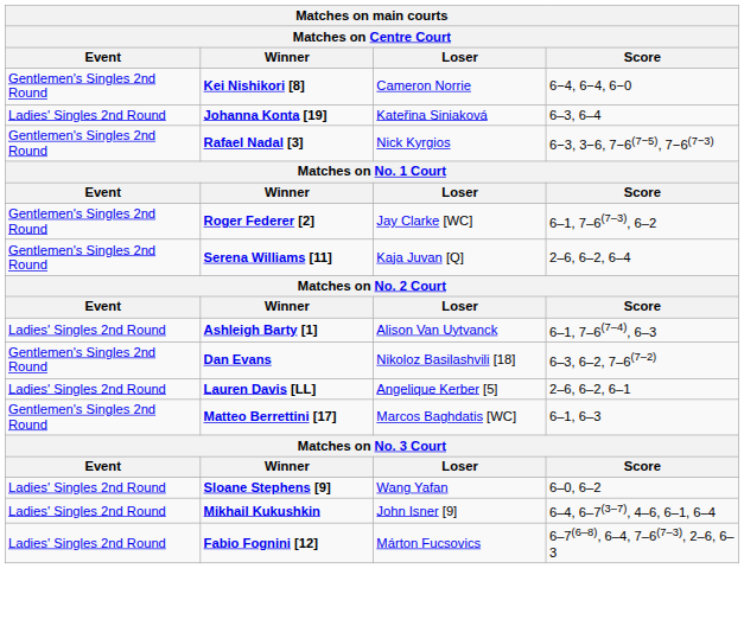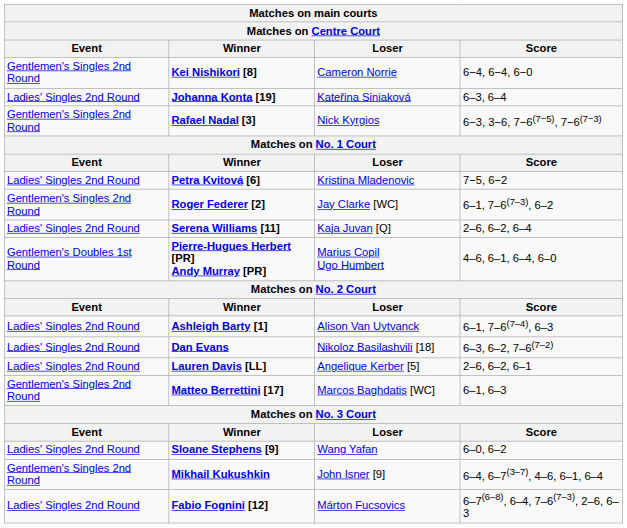 <table class="wikitable collapsible uncollapsed" style="margin:auto;">
 <tr>
 <th colspan="4" style="white-space:nowrap;">Matches on main courts</th>
 </tr>
 <tr>
 <th colspan="4">Matches on <a href='#'>Centre Court</a></th>
 </tr>
 <tr>
 <th width=250>Event</th>
 <th width=220>Winner</th>
 <th width=220>Loser</th>
 <th width=250>Score</th>
 </tr>
 <tr>
 <td><a href='#'>Gentlemen's Singles 2nd Round</a></td>
 <td> <strong><a href='#'>Kei Nishikori</a> [8]</strong></td>
 <td> <a href='#'>Cameron Norrie</a></td>
 <td>6−4, 6−4, 6−0</td>
 </tr>
 <tr>
 <td><a href='#'>Ladies' Singles 2nd Round</a></td>
 <td> <strong><a href='#'>Johanna Konta</a> [19]</strong></td>
 <td> <a href='#'>Kateřina Siniaková</a></td>
 <td>6–3, 6–4</td>
 </tr>
 <tr>
 <td><a href='#'>Gentlemen's Singles 2nd Round</a></td>
 <td> <strong><a href='#'>Rafael Nadal</a> [3]</strong></td>
 <td> <a href='#'>Nick Kyrgios</a></td>
 <td>6−3, 3−6, 7−6<sup>(7−5)</sup>, 7−6<sup>(7−3)</sup></td>
 </tr>
 <tr>
 <th colspan="4">Matches on <a href='#'>No. 1 Court</a></th>
 </tr>
 <tr>
 <th width=220>Event</th>
 <th width=220>Winner</th>
 <th width=220>Loser</th>
 <th width=250>Score</th>
 </tr>
 <tr>
+<td><a href='#'>Ladies' Singles 2nd Round</a></td>
+<td> <strong><a href='#'>Petra Kvitová</a> [6]</strong></td>
+<td> <a href='#'>Kristina Mladenovic</a></td>
+<td>7−5, 6−2</td>
+</tr>
+<tr>
 <td><a href='#'>Gentlemen's Singles 2nd Round</a></td>
 <td> <strong><a href='#'>Roger Federer</a> [2]</strong></td>
 <td> <a href='#'>Jay Clarke</a> [WC]</td>
 <td>6–1, 7–6<sup>(7–3)</sup>, 6–2</td>
 </tr>
 <tr>
-<td><a href='#'>Gentlemen's Singles 2nd Round</a></td>
+<td><a href='#'>Ladies' Singles 2nd Round</a></td>
 <td> <strong><a href='#'>Serena Williams</a> [11]</strong></td>
 <td> <a href='#'>Kaja Juvan</a> [Q]</td>
 <td>2–6, 6–2, 6–4</td>
+</tr>
+<tr>
+<td><a href='#'>Gentlemen's Doubles 1st Round</a></td>
+<td> <strong><a href='#'>Pierre-Hugues Herbert</a> [PR]</strong><br> <strong><a href='#'>Andy Murray</a> [PR]</strong></td>
+<td> <a href='#'>Marius Copil</a><br> <a href='#'>Ugo Humbert</a></td>
+<td>4–6, 6–1, 6–4, 6–0</td>
 </tr>
 <tr>
 <th colspan="4">Matches on <a href='#'>No. 2 Court</a></th>
 </tr>
 <tr>
 <th width=220>Event</th>
 <th width=220>Winner</th>
 <th width=220>Loser</th>
 <th width=250>Score</th>
 </tr>
 <tr>
 <td><a href='#'>Ladies' Singles 2nd Round</a></td>
 <td> <strong><a href='#'>Ashleigh Barty</a> [1]</strong></td>
 <td> <a href='#'>Alison Van Uytvanck</a></td>
 <td>6–1, 7–6<sup>(7–4)</sup>, 6–3</td>
 </tr>
 <tr>
-<td><a href='#'>Gentlemen's Singles 2nd Round</a></td>
+<td><a href='#'>Ladies' Singles 2nd Round</a></td>
 <td> <strong><a href='#'>Dan Evans</a></strong></td>
 <td> <a href='#'>Nikoloz Basilashvili</a> [18]</td>
 <td>6–3, 6–2, 7–6<sup>(7–2)</sup></td>
 </tr>
 <tr>
 <td><a href='#'>Ladies' Singles 2nd Round</a></td>
 <td> <strong><a href='#'>Lauren Davis</a> [LL]</strong></td>
 <td> <a href='#'>Angelique Kerber</a> [5]</td>
 <td>2–6, 6–2, 6–1</td>
 </tr>
 <tr>
 <td><a href='#'>Gentlemen's Singles 2nd Round</a></td>
 <td> <strong><a href='#'>Matteo Berrettini</a> [17]</strong></td>
 <td> <a href='#'>Marcos Baghdatis</a> [WC]</td>
 <td>6–1, 6–3</td>
 </tr>
 <tr>
 <th colspan="4">Matches on <a href='#'>No. 3 Court</a></th>
 </tr>
 <tr>
 <th width=220>Event</th>
 <th width=220>Winner</th>
 <th width=220>Loser</th>
 <th width=250>Score</th>
 </tr>
 <tr>
 <td><a href='#'>Ladies' Singles 2nd Round</a></td>
 <td> <strong><a href='#'>Sloane Stephens</a> [9]</strong></td>
 <td> <a href='#'>Wang Yafan</a></td>
 <td>6–0, 6–2</td>
 </tr>
 <tr>
-<td><a href='#'>Ladies' Singles 2nd Round</a></td>
+<td><a href='#'>Gentlemen's Singles 2nd Round</a></td>
 <td> <strong><a href='#'>Mikhail Kukushkin</a></strong></td>
 <td> <a href='#'>John Isner</a> [9]</td>
 <td>6–4, 6–7<sup>(3–7)</sup>, 4–6, 6–1, 6–4</td>
 </tr>
 <tr>
 <td><a href='#'>Ladies' Singles 2nd Round</a></td>
 <td> <strong><a href='#'>Fabio Fognini</a> [12]</strong></td>
 <td> <a href='#'>Márton Fucsovics</a></td>
 <td>6–7<sup>(6–8)</sup>, 6–4, 7–6<sup>(7–3)</sup>, 2–6, 6–3</td>
 </tr>
 </table>
